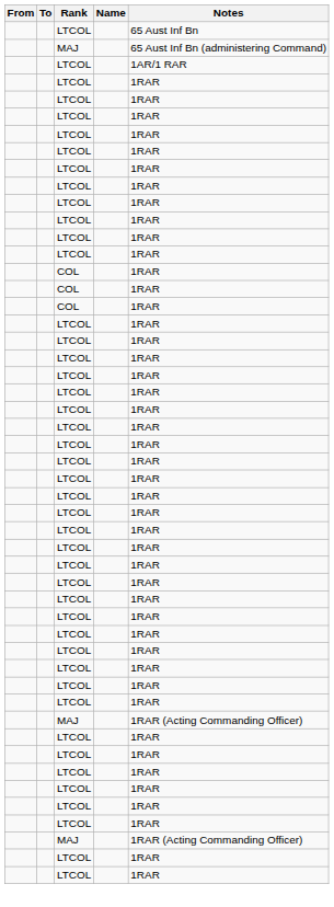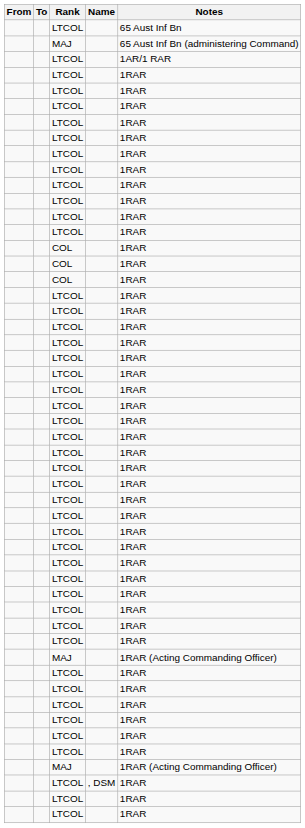 <table Class="wikitable sortable">
 <tr>
 <th scope="col">From</th>
 <th scope="col">To</th>
 <th scope="col">Rank</th>
 <th scope="col">Name</th>
 <th scope="col" class="unsortable">Notes</th>
 </tr>
 <tr>
 <td></td>
 <td></td>
 <td>LTCOL</td>
 <td> </td>
 <td>65 Aust Inf Bn</td>
 </tr>
 <tr>
 <td></td>
 <td></td>
 <td>MAJ</td>
 <td> </td>
 <td>65 Aust Inf Bn (administering Command)</td>
 </tr>
 <tr>
 <td></td>
 <td></td>
 <td>LTCOL</td>
 <td> </td>
 <td>1AR/1 RAR</td>
 </tr>
 <tr>
 <td></td>
 <td></td>
 <td>LTCOL</td>
 <td> </td>
 <td>1RAR</td>
 </tr>
 <tr>
 <td></td>
 <td></td>
 <td>LTCOL</td>
 <td> </td>
 <td>1RAR</td>
 </tr>
 <tr>
 <td></td>
 <td></td>
 <td>LTCOL</td>
 <td> </td>
 <td>1RAR</td>
 </tr>
 <tr>
 <td></td>
 <td></td>
 <td>LTCOL</td>
 <td> </td>
 <td>1RAR</td>
 </tr>
 <tr>
 <td></td>
 <td></td>
 <td>LTCOL</td>
 <td> </td>
 <td>1RAR</td>
 </tr>
 <tr>
 <td></td>
 <td></td>
 <td>LTCOL</td>
 <td></td>
 <td>1RAR</td>
 </tr>
 <tr>
 <td></td>
 <td></td>
 <td>LTCOL</td>
 <td></td>
 <td>1RAR</td>
 </tr>
 <tr>
 <td></td>
 <td></td>
 <td>LTCOL</td>
 <td></td>
 <td>1RAR</td>
 </tr>
 <tr>
 <td></td>
 <td></td>
 <td>LTCOL</td>
 <td> </td>
 <td>1RAR</td>
 </tr>
 <tr>
 <td></td>
 <td></td>
 <td>LTCOL</td>
 <td> </td>
 <td>1RAR</td>
 </tr>
 <tr>
 <td></td>
 <td></td>
 <td>LTCOL</td>
 <td> </td>
 <td>1RAR</td>
 </tr>
 <tr>
 <td></td>
 <td></td>
 <td>COL</td>
 <td> </td>
 <td>1RAR</td>
 </tr>
 <tr>
 <td></td>
 <td></td>
 <td>COL</td>
 <td> </td>
 <td>1RAR</td>
 </tr>
 <tr>
 <td></td>
 <td></td>
 <td>COL</td>
 <td> </td>
 <td>1RAR</td>
 </tr>
 <tr>
 <td></td>
 <td></td>
 <td>LTCOL</td>
 <td> </td>
 <td>1RAR</td>
 </tr>
 <tr>
 <td></td>
 <td></td>
 <td>LTCOL</td>
 <td> </td>
 <td>1RAR</td>
 </tr>
 <tr>
 <td></td>
 <td></td>
 <td>LTCOL</td>
 <td></td>
 <td>1RAR</td>
 </tr>
 <tr>
 <td></td>
 <td></td>
 <td>LTCOL</td>
 <td> </td>
 <td>1RAR</td>
 </tr>
 <tr>
 <td></td>
 <td></td>
 <td>LTCOL</td>
 <td></td>
 <td>1RAR</td>
 </tr>
 <tr>
 <td></td>
 <td></td>
 <td>LTCOL</td>
 <td> </td>
 <td>1RAR</td>
 </tr>
 <tr>
 <td></td>
 <td></td>
 <td>LTCOL</td>
 <td> </td>
 <td>1RAR</td>
 </tr>
 <tr>
 <td></td>
 <td></td>
 <td>LTCOL</td>
 <td></td>
 <td>1RAR</td>
 </tr>
 <tr>
 <td></td>
 <td></td>
 <td>LTCOL</td>
 <td></td>
 <td>1RAR</td>
 </tr>
 <tr>
 <td></td>
 <td></td>
 <td>LTCOL</td>
 <td> </td>
 <td>1RAR</td>
 </tr>
 <tr>
 <td></td>
 <td></td>
 <td>LTCOL</td>
 <td></td>
 <td>1RAR</td>
 </tr>
 <tr>
 <td></td>
 <td></td>
 <td>LTCOL</td>
 <td> </td>
 <td>1RAR</td>
 </tr>
 <tr>
 <td></td>
 <td></td>
 <td>LTCOL</td>
 <td> </td>
 <td>1RAR</td>
 </tr>
 <tr>
 <td></td>
 <td></td>
 <td>LTCOL</td>
 <td> </td>
 <td>1RAR</td>
 </tr>
 <tr>
 <td></td>
 <td></td>
 <td>LTCOL</td>
 <td> </td>
 <td>1RAR</td>
 </tr>
 <tr>
 <td></td>
 <td></td>
 <td>LTCOL</td>
 <td> </td>
 <td>1RAR</td>
 </tr>
 <tr>
 <td></td>
 <td></td>
 <td>LTCOL</td>
 <td></td>
 <td>1RAR</td>
 </tr>
 <tr>
 <td></td>
 <td></td>
 <td>LTCOL</td>
 <td></td>
 <td>1RAR</td>
 </tr>
 <tr>
 <td></td>
 <td></td>
 <td>LTCOL</td>
 <td></td>
 <td>1RAR</td>
 </tr>
 <tr>
 <td></td>
 <td></td>
 <td>LTCOL</td>
 <td></td>
 <td>1RAR</td>
 </tr>
 <tr>
 <td></td>
 <td></td>
 <td>LTCOL</td>
 <td></td>
 <td>1RAR</td>
 </tr>
 <tr>
 <td></td>
 <td></td>
 <td>LTCOL</td>
 <td> </td>
 <td>1RAR</td>
 </tr>
 <tr>
 <td></td>
 <td></td>
 <td>LTCOL</td>
 <td></td>
 <td>1RAR</td>
 </tr>
 <tr>
 <td></td>
 <td></td>
 <td>MAJ</td>
 <td></td>
 <td>1RAR (Acting Commanding Officer)</td>
 </tr>
 <tr>
 <td></td>
 <td></td>
 <td>LTCOL</td>
 <td></td>
 <td>1RAR</td>
 </tr>
 <tr>
 <td></td>
 <td></td>
 <td>LTCOL</td>
 <td></td>
 <td>1RAR</td>
 </tr>
 <tr>
 <td></td>
 <td></td>
 <td>LTCOL</td>
 <td> </td>
 <td>1RAR</td>
 </tr>
 <tr>
 <td></td>
 <td></td>
 <td>LTCOL</td>
 <td> </td>
 <td>1RAR</td>
 </tr>
 <tr>
 <td></td>
 <td></td>
 <td>LTCOL</td>
 <td> </td>
 <td>1RAR</td>
 </tr>
 <tr>
 <td></td>
 <td></td>
 <td>LTCOL</td>
 <td></td>
 <td>1RAR</td>
 </tr>
 <tr>
 <td></td>
 <td></td>
 <td>MAJ</td>
 <td></td>
 <td>1RAR (Acting Commanding Officer)</td>
 </tr>
 <tr>
 <td></td>
 <td></td>
 <td>LTCOL</td>
+<td>, DSM</td>
+<td>1RAR</td>
+</tr>
+<tr>
+<td></td>
+<td></td>
+<td>LTCOL</td>
 <td></td>
 <td>1RAR</td>
 </tr>
 <tr>
 <td></td>
 <td></td>
 <td>LTCOL</td>
 <td></td>
 <td>1RAR</td>
 </tr>
 </table>
